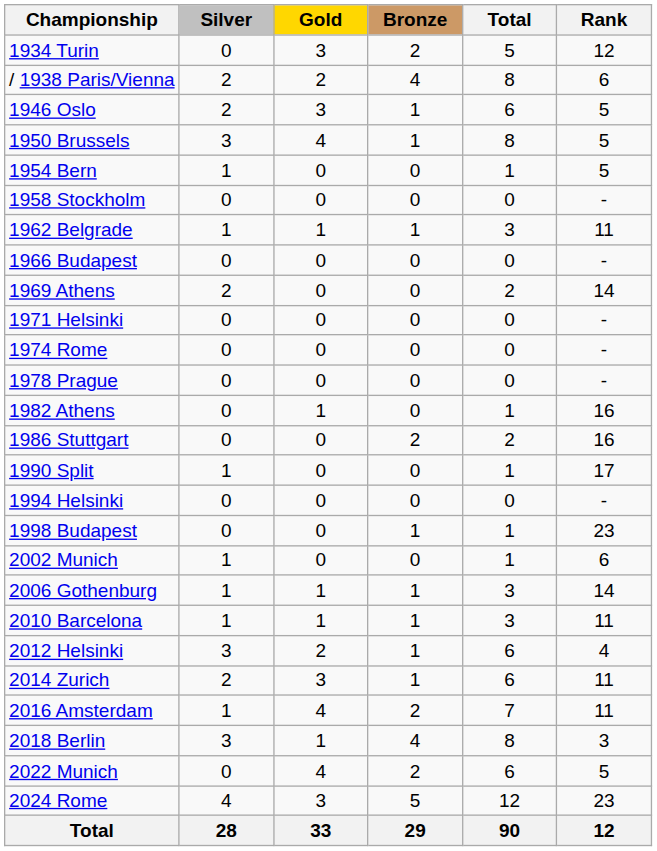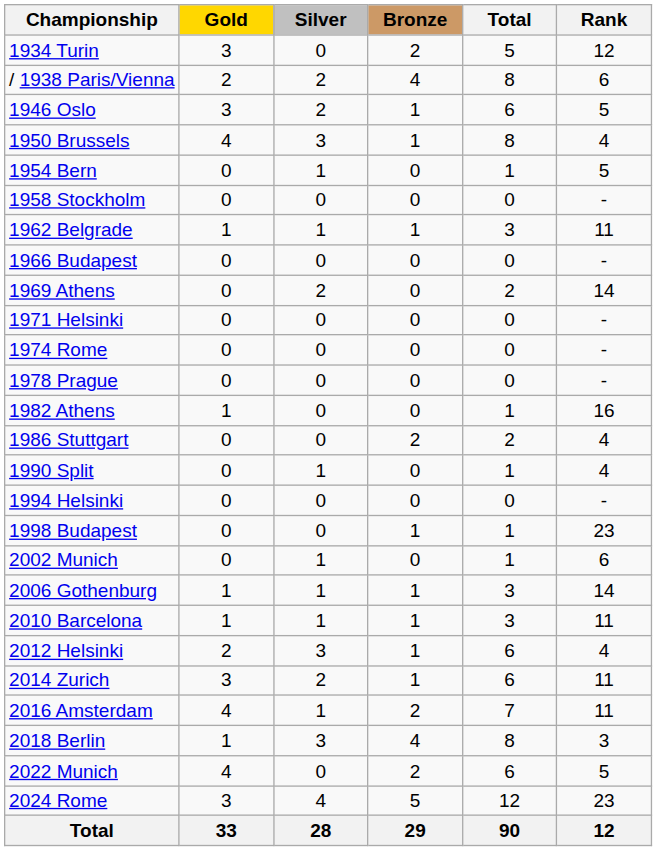 <table class="wikitable sortable" border="1" style="text-align:center; font-size:90%;">
 <tr>
 <th style="width:15:em;">Championship</th>
+<td style="background:gold; width:4.5em; font-weight:bold;">Gold</td>
 <td style="background:silver; width:4.5em; font-weight:bold;">Silver</td>
-<td style="background:gold; width:4.5em; font-weight:bold;">Gold</td>
 <td style="background:#cc9966; width:4.5em; font-weight:bold;">Bronze</td>
 <th style="width:4.5em;">Total</th>
 <th style="width:4.5em;">Rank</th>
 </tr>
 <tr>
 <td align=left> <a href='#'>1934 Turin</a></td>
+<td>3</td>
 <td>0</td>
-<td>3</td>
 <td>2</td>
 <td>5</td>
 <td>12</td>
 </tr>
 <tr>
 <td align=left>/ <a href='#'>1938 Paris/Vienna</a></td>
 <td>2</td>
 <td>2</td>
 <td>4</td>
 <td>8</td>
 <td>6</td>
 </tr>
 <tr>
 <td align=left> <a href='#'>1946 Oslo</a></td>
+<td>3</td>
 <td>2</td>
-<td>3</td>
 <td>1</td>
 <td>6</td>
 <td>5</td>
 </tr>
 <tr>
 <td align=left> <a href='#'>1950 Brussels</a></td>
+<td>4</td>
 <td>3</td>
-<td>4</td>
 <td>1</td>
 <td>8</td>
-<td>5</td>
+<td>4</td>
 </tr>
 <tr>
 <td align=left> <a href='#'>1954 Bern</a></td>
+<td>0</td>
 <td>1</td>
-<td>0</td>
 <td>0</td>
 <td>1</td>
 <td>5</td>
 </tr>
 <tr>
 <td align=left> <a href='#'>1958 Stockholm</a></td>
 <td>0</td>
 <td>0</td>
 <td>0</td>
 <td>0</td>
 <td>-</td>
 </tr>
 <tr>
 <td align=left> <a href='#'>1962 Belgrade</a></td>
 <td>1</td>
 <td>1</td>
 <td>1</td>
 <td>3</td>
 <td>11</td>
 </tr>
 <tr>
 <td align=left> <a href='#'>1966 Budapest</a></td>
 <td>0</td>
 <td>0</td>
 <td>0</td>
 <td>0</td>
 <td>-</td>
 </tr>
 <tr>
 <td align=left> <a href='#'>1969 Athens</a></td>
+<td>0</td>
 <td>2</td>
-<td>0</td>
 <td>0</td>
 <td>2</td>
 <td>14</td>
 </tr>
 <tr>
 <td align=left> <a href='#'>1971 Helsinki</a></td>
 <td>0</td>
 <td>0</td>
 <td>0</td>
 <td>0</td>
 <td>-</td>
 </tr>
 <tr>
 <td align=left> <a href='#'>1974 Rome</a></td>
 <td>0</td>
 <td>0</td>
 <td>0</td>
 <td>0</td>
 <td>-</td>
 </tr>
 <tr>
 <td align=left> <a href='#'>1978 Prague</a></td>
 <td>0</td>
 <td>0</td>
 <td>0</td>
 <td>0</td>
 <td>-</td>
 </tr>
 <tr>
 <td align=left> <a href='#'>1982 Athens</a></td>
+<td>1</td>
 <td>0</td>
-<td>1</td>
 <td>0</td>
 <td>1</td>
 <td>16</td>
 </tr>
 <tr>
 <td align=left> <a href='#'>1986 Stuttgart</a></td>
 <td>0</td>
 <td>0</td>
 <td>2</td>
 <td>2</td>
-<td>16</td>
+<td>4</td>
 </tr>
 <tr>
 <td align=left> <a href='#'>1990 Split</a></td>
+<td>0</td>
 <td>1</td>
 <td>0</td>
-<td>0</td>
 <td>1</td>
-<td>17</td>
+<td>4</td>
 </tr>
 <tr>
 <td align=left> <a href='#'>1994 Helsinki</a></td>
 <td>0</td>
 <td>0</td>
 <td>0</td>
 <td>0</td>
 <td>-</td>
 </tr>
 <tr>
 <td align=left> <a href='#'>1998 Budapest</a></td>
 <td>0</td>
 <td>0</td>
 <td>1</td>
 <td>1</td>
 <td>23</td>
 </tr>
 <tr>
 <td align=left> <a href='#'>2002 Munich</a></td>
+<td>0</td>
 <td>1</td>
-<td>0</td>
 <td>0</td>
 <td>1</td>
 <td>6</td>
 </tr>
 <tr>
 <td align=left> <a href='#'>2006 Gothenburg</a></td>
 <td>1</td>
 <td>1</td>
 <td>1</td>
 <td>3</td>
 <td>14</td>
 </tr>
 <tr>
 <td align=left> <a href='#'>2010 Barcelona</a></td>
 <td>1</td>
 <td>1</td>
 <td>1</td>
 <td>3</td>
 <td>11</td>
 </tr>
 <tr>
 <td align=left> <a href='#'>2012 Helsinki</a></td>
+<td>2</td>
 <td>3</td>
-<td>2</td>
 <td>1</td>
 <td>6</td>
 <td>4</td>
 </tr>
 <tr>
 <td align=left> <a href='#'>2014 Zurich</a></td>
+<td>3</td>
 <td>2</td>
-<td>3</td>
 <td>1</td>
 <td>6</td>
 <td>11</td>
 </tr>
 <tr>
 <td align=left> <a href='#'>2016 Amsterdam</a></td>
+<td>4</td>
 <td>1</td>
-<td>4</td>
 <td>2</td>
 <td>7</td>
 <td>11</td>
 </tr>
 <tr>
 <td align=left> <a href='#'>2018 Berlin</a></td>
+<td>1</td>
 <td>3</td>
-<td>1</td>
 <td>4</td>
 <td>8</td>
 <td>3</td>
 </tr>
 <tr>
 <td align=left> <a href='#'>2022 Munich</a></td>
+<td>4</td>
 <td>0</td>
-<td>4</td>
 <td>2</td>
 <td>6</td>
 <td>5</td>
 </tr>
 <tr>
 <td align=left> <a href='#'>2024 Rome</a></td>
+<td>3</td>
 <td>4</td>
-<td>3</td>
 <td>5</td>
 <td>12</td>
 <td>23</td>
 </tr>
 <tr>
 <th align=left>Total</th>
+<th>33</th>
 <th>28</th>
-<th>33</th>
 <th>29</th>
 <th>90</th>
 <th>12</th>
 </tr>
 </table>
